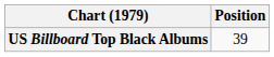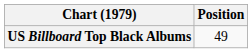 <table class="wikitable plainrowheaders" style="text-align:center;">
 <tr>
 <th>Chart (1979)</th>
 <th>Position</th>
 </tr>
 <tr>
 <th scope="row">US <em>Billboard</em> Top Black Albums</th>
-<td>39</td>
+<td>49</td>
 </tr>
 </table>
